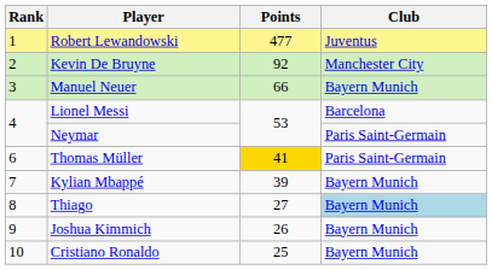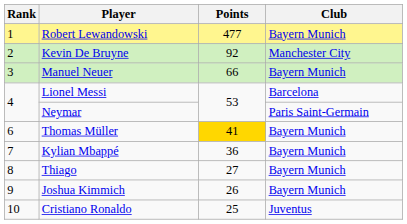 <table class="wikitable">
 <tr>
 <th style="width:25px">Rank</th>
 <th style="width:200px">Player</th>
 <th style="width:80px">Points</th>
 <th style="width:170px">Club</th>
 </tr>
 <tr bgcolor="#FFF68F">
 <td>1</td>
 <td> <a href='#'>Robert Lewandowski</a></td>
 <td style="text-align:center">477</td>
-<td> <a href='#'>Juventus</a></td>
+<td> <a href='#'>Bayern Munich</a></td>
 </tr>
 <tr bgcolor="#D0F0C0">
 <td>2</td>
 <td> <a href='#'>Kevin De Bruyne</a></td>
 <td style="text-align:center">92</td>
 <td> <a href='#'>Manchester City</a></td>
 </tr>
 <tr bgcolor="#D0F0C0">
 <td>3</td>
 <td> <a href='#'>Manuel Neuer</a></td>
 <td style="text-align:center">66</td>
 <td> <a href='#'>Bayern Munich</a></td>
 </tr>
 <tr>
 <td rowspan="2">4 </td>
 <td> <a href='#'>Lionel Messi</a></td>
 <td rowspan="2" style="text-align:center">53</td>
 <td> <a href='#'>Barcelona</a></td>
 </tr>
 <tr>
 <td> <a href='#'>Neymar</a></td>
 <td> <a href='#'>Paris Saint-Germain</a></td>
 </tr>
 <tr>
 <td>6</td>
 <td> <a href='#'>Thomas Müller</a></td>
 <td style="background: gold; text-align:center">41</td>
-<td> <a href='#'>Paris Saint-Germain</a></td>
+<td> <a href='#'>Bayern Munich</a></td>
 </tr>
 <tr>
 <td>7</td>
 <td> <a href='#'>Kylian Mbappé</a></td>
-<td style="text-align:center">39</td>
+<td style="text-align:center">36</td>
 <td> <a href='#'>Bayern Munich</a></td>
 </tr>
 <tr>
 <td>8</td>
 <td> <a href='#'>Thiago</a></td>
 <td style="text-align:center">27</td>
-<td style="background: lightblue;"> <a href='#'>Bayern Munich</a></td>
+<td> <a href='#'>Bayern Munich</a></td>
 </tr>
 <tr>
 <td>9</td>
 <td> <a href='#'>Joshua Kimmich</a></td>
 <td style="text-align:center">26</td>
 <td> <a href='#'>Bayern Munich</a></td>
 </tr>
 <tr>
 <td>10</td>
 <td> <a href='#'>Cristiano Ronaldo</a></td>
 <td style="text-align:center">25</td>
-<td> <a href='#'>Bayern Munich</a></td>
+<td> <a href='#'>Juventus</a></td>
 </tr>
 </table>
